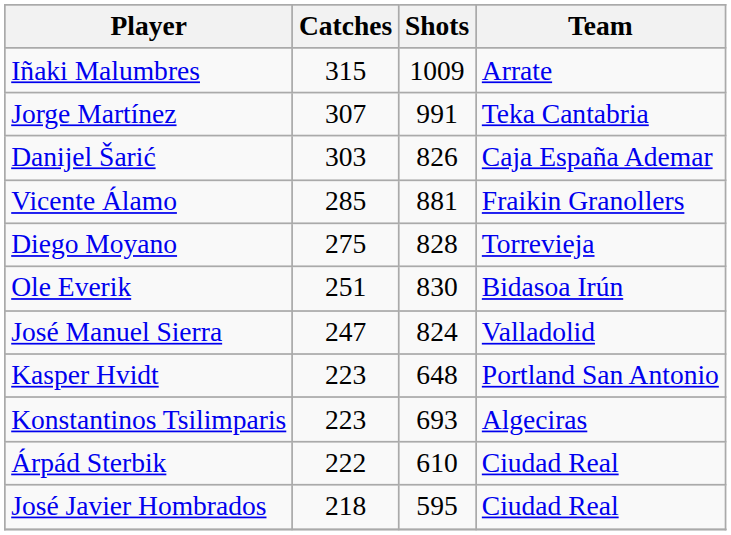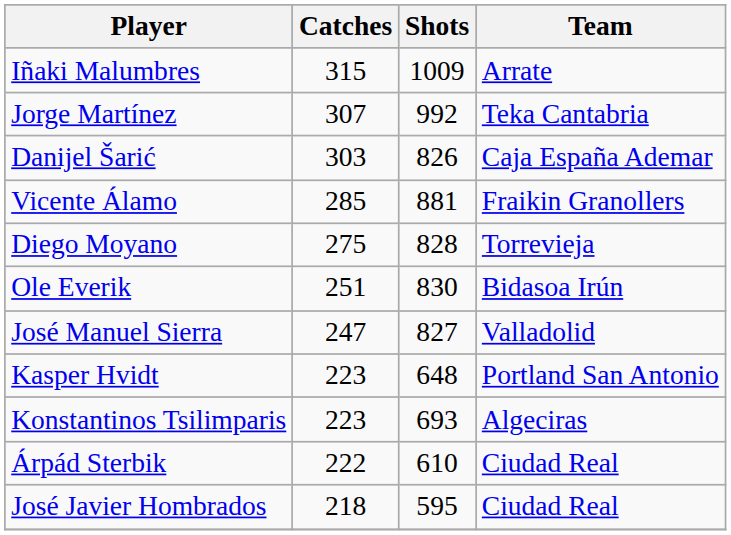 <table class="wikitable">
 <tr>
 <th>Player</th>
 <th>Catches</th>
 <th>Shots</th>
 <th>Team</th>
 </tr>
 <tr>
 <td> <a href='#'>Iñaki Malumbres</a></td>
 <td style="text-align:center;">315</td>
 <td style="text-align:center;">1009</td>
 <td><a href='#'>Arrate</a></td>
 </tr>
 <tr>
 <td> <a href='#'>Jorge Martínez</a></td>
 <td style="text-align:center;">307</td>
-<td style="text-align:center;">991</td>
+<td style="text-align:center;">992</td>
 <td><a href='#'>Teka Cantabria</a></td>
 </tr>
 <tr>
 <td> <a href='#'>Danijel Šarić</a></td>
 <td style="text-align:center;">303</td>
 <td style="text-align:center;">826</td>
 <td><a href='#'>Caja España Ademar</a></td>
 </tr>
 <tr>
 <td> <a href='#'>Vicente Álamo</a></td>
 <td style="text-align:center;">285</td>
 <td style="text-align:center;">881</td>
 <td><a href='#'>Fraikin Granollers</a></td>
 </tr>
 <tr>
 <td> <a href='#'>Diego Moyano</a></td>
 <td style="text-align:center;">275</td>
 <td style="text-align:center;">828</td>
 <td><a href='#'>Torrevieja</a></td>
 </tr>
 <tr>
 <td> <a href='#'>Ole Everik</a></td>
 <td style="text-align:center;">251</td>
 <td style="text-align:center;">830</td>
 <td><a href='#'>Bidasoa Irún</a></td>
 </tr>
 <tr>
 <td> <a href='#'>José Manuel Sierra</a></td>
 <td style="text-align:center;">247</td>
-<td style="text-align:center;">824</td>
+<td style="text-align:center;">827</td>
 <td><a href='#'>Valladolid</a></td>
 </tr>
 <tr>
 <td> <a href='#'>Kasper Hvidt</a></td>
 <td style="text-align:center;">223</td>
 <td style="text-align:center;">648</td>
 <td><a href='#'>Portland San Antonio</a></td>
 </tr>
 <tr>
 <td> <a href='#'>Konstantinos Tsilimparis</a></td>
 <td style="text-align:center;">223</td>
 <td style="text-align:center;">693</td>
 <td><a href='#'>Algeciras</a></td>
 </tr>
 <tr>
 <td> <a href='#'>Árpád Sterbik</a></td>
 <td style="text-align:center;">222</td>
 <td style="text-align:center;">610</td>
 <td><a href='#'>Ciudad Real</a></td>
 </tr>
 <tr>
 <td> <a href='#'>José Javier Hombrados</a></td>
 <td style="text-align:center;">218</td>
 <td style="text-align:center;">595</td>
 <td><a href='#'>Ciudad Real</a></td>
 </tr>
 <tr>
 </tr>
 </table>
